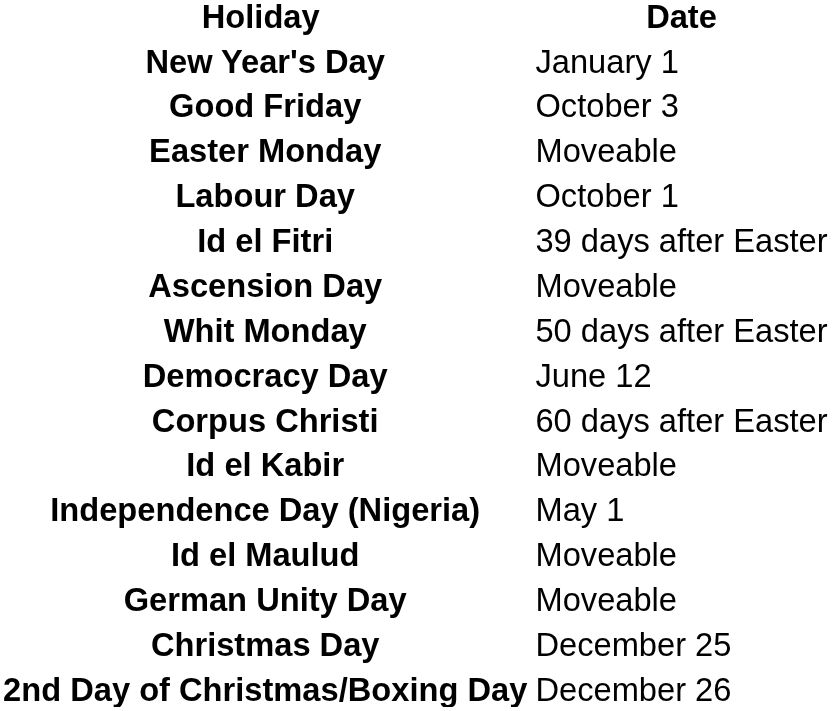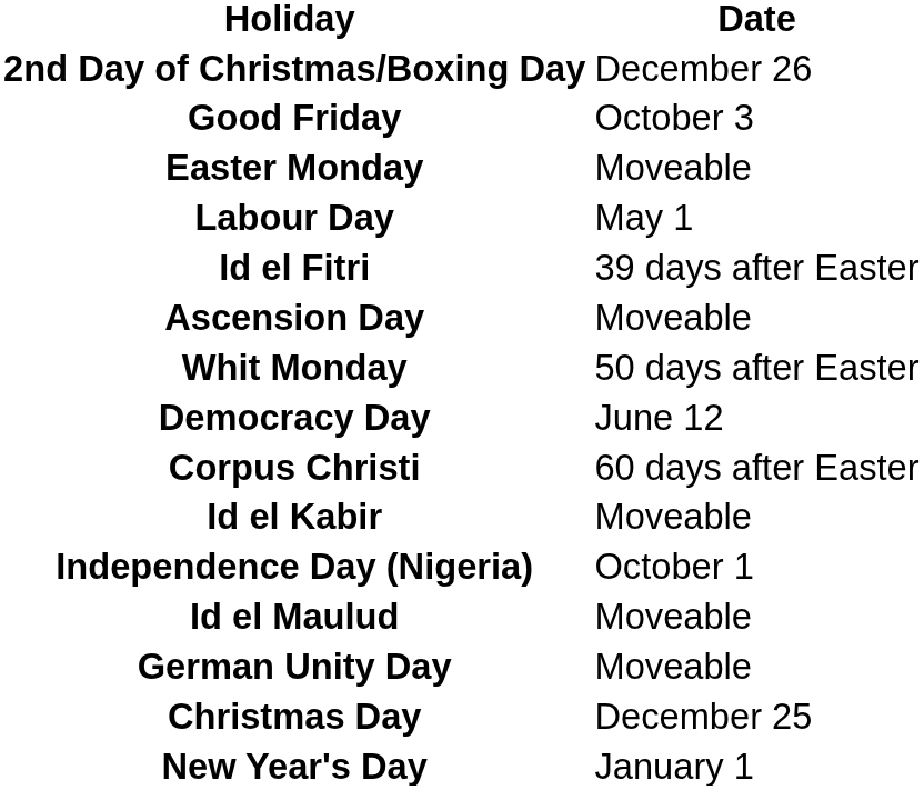 <table>
 <tr>
 <th>Holiday </th>
 <th>Date</th>
 </tr>
 <tr>
-<th>New Year's Day</th>
-<td>January 1</td>
+<th>2nd Day of Christmas/Boxing Day</th>
+<td>December 26</td>
 </tr>
 <tr>
 <th>Good Friday</th>
 <td>October 3</td>
 </tr>
 <tr>
 <th>Easter Monday</th>
 <td>Moveable</td>
 </tr>
 <tr>
 <th>Labour Day</th>
-<td>October 1</td>
+<td>May 1</td>
 </tr>
 <tr>
 <th>Id el Fitri</th>
 <td>39 days after Easter</td>
 </tr>
 <tr>
 <th>Ascension Day</th>
 <td>Moveable</td>
 </tr>
 <tr>
 <th>Whit Monday</th>
 <td>50 days after Easter</td>
 </tr>
 <tr>
 <th>Democracy Day</th>
 <td>June 12</td>
 </tr>
 <tr>
 <th>Corpus Christi</th>
 <td>60 days after Easter</td>
 </tr>
 <tr>
 <th>Id el Kabir</th>
 <td>Moveable</td>
 </tr>
 <tr>
 <th>Independence Day (Nigeria)</th>
-<td>May 1</td>
+<td>October 1</td>
 </tr>
 <tr>
 <th>Id el Maulud</th>
 <td>Moveable</td>
 </tr>
 <tr>
 <th>German Unity Day</th>
 <td>Moveable</td>
 </tr>
 <tr>
 <th>Christmas Day</th>
 <td>December 25</td>
 </tr>
 <tr>
-<th>2nd Day of Christmas/Boxing Day</th>
-<td>December 26</td>
+<th>New Year's Day</th>
+<td>January 1</td>
 </tr>
 </table>
